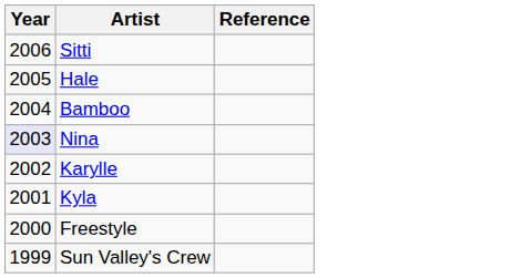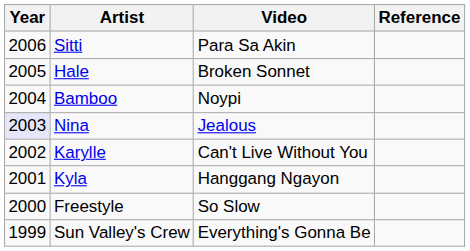 <table class="wikitable">
 <tr>
 <th>Year</th>
 <th>Artist</th>
+<th>Video</th>
 <th>Reference</th>
 </tr>
 <tr>
 <td>2006</td>
 <td><a href='#'>Sitti</a></td>
+<td>Para Sa Akin</td>
 <td></td>
 </tr>
 <tr>
 <td>2005</td>
 <td><a href='#'>Hale</a></td>
+<td>Broken Sonnet</td>
 <td></td>
 </tr>
 <tr>
 <td>2004</td>
 <td><a href='#'>Bamboo</a></td>
+<td>Noypi</td>
 <td></td>
 </tr>
 <tr>
 <td style="background: lavender;">2003</td>
 <td><a href='#'>Nina</a></td>
+<td><a href='#'>Jealous</a></td>
 <td></td>
 </tr>
 <tr>
 <td>2002</td>
 <td><a href='#'>Karylle</a></td>
+<td>Can't Live Without You</td>
 <td></td>
 </tr>
 <tr>
 <td>2001</td>
 <td><a href='#'>Kyla</a></td>
+<td>Hanggang Ngayon</td>
 <td></td>
 </tr>
 <tr>
 <td>2000</td>
 <td>Freestyle</td>
+<td>So Slow</td>
 <td></td>
 </tr>
 <tr>
 <td>1999</td>
 <td>Sun Valley's Crew</td>
+<td>Everything's Gonna Be</td>
 <td></td>
 </tr>
 </table>
